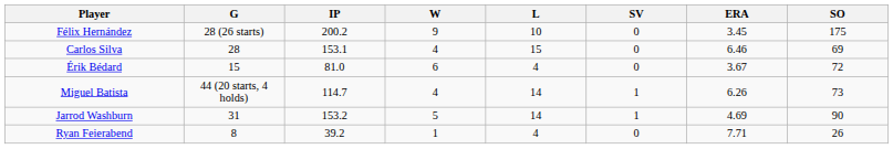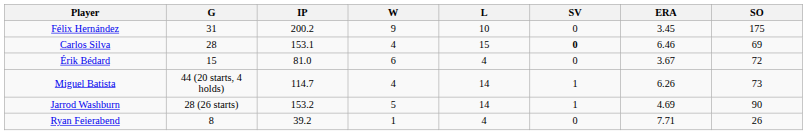 <table class="wikitable sortable">
 <tr>
 <th bgcolor="#DDDDFF" width="16%">Player</th>
 <th bgcolor="#DDDDFF" width="9%">G</th>
 <th bgcolor="#DDDDFF" width="9%">IP</th>
 <th bgcolor="#DDDDFF" width="9%">W</th>
 <th bgcolor="#DDDDFF" width="9%">L</th>
 <th bgcolor="#DDDDFF" width="9%">SV</th>
 <th bgcolor="#DDDDFF" width="9%">ERA</th>
 <th bgcolor="#DDDDFF" width="9%">SO</th>
 </tr>
 <tr align=center>
 <td><a href='#'>Félix Hernández</a></td>
-<td>28 (26 starts)</td>
+<td>31</td>
 <td>200.2</td>
 <td>9</td>
 <td>10</td>
 <td>0</td>
 <td>3.45</td>
 <td>175</td>
 </tr>
 <tr align=center>
 <td><a href='#'>Carlos Silva</a></td>
 <td>28</td>
 <td>153.1</td>
 <td>4</td>
 <td>15</td>
-<td>0</td>
+<td><strong>0</strong></td>
 <td>6.46</td>
 <td>69</td>
 </tr>
 <tr align=center>
 <td><a href='#'>Érik Bédard</a></td>
 <td>15</td>
 <td>81.0</td>
 <td>6</td>
 <td>4</td>
 <td>0</td>
 <td>3.67</td>
 <td>72</td>
 </tr>
 <tr align=center>
 <td><a href='#'>Miguel Batista</a></td>
 <td>44 (20 starts, 4 holds)</td>
 <td>114.7</td>
 <td>4</td>
 <td>14</td>
 <td>1</td>
 <td>6.26</td>
 <td>73</td>
 </tr>
 <tr align=center>
 <td><a href='#'>Jarrod Washburn</a></td>
-<td>31</td>
+<td>28 (26 starts)</td>
 <td>153.2</td>
 <td>5</td>
 <td>14</td>
 <td>1</td>
 <td>4.69</td>
 <td>90</td>
 </tr>
 <tr align=center>
 <td><a href='#'>Ryan Feierabend</a></td>
 <td>8</td>
 <td>39.2</td>
 <td>1</td>
 <td>4</td>
 <td>0</td>
 <td>7.71</td>
 <td>26</td>
 </tr>
 </table>
